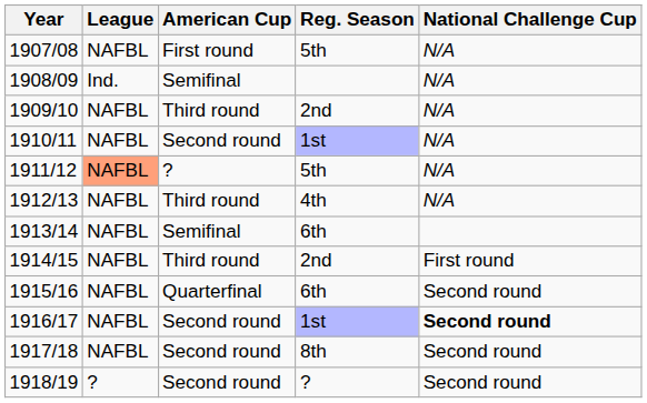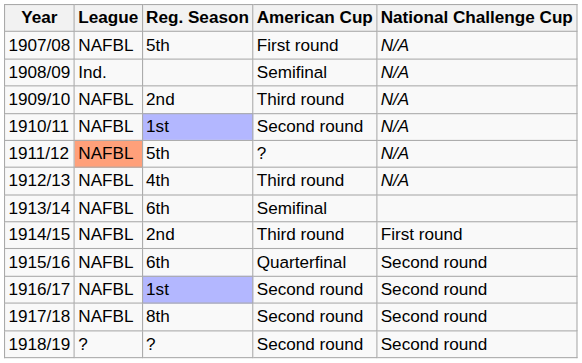 <table class="wikitable">
 <tr>
 <th>Year</th>
 <th>League</th>
+<th>Reg. Season</th>
 <th>American Cup</th>
-<th>Reg. Season</th>
 <th>National Challenge Cup</th>
 </tr>
 <tr>
 <td>1907/08</td>
 <td>NAFBL</td>
+<td>5th</td>
 <td>First round</td>
-<td>5th</td>
 <td><em>N/A</em></td>
 </tr>
 <tr>
 <td>1908/09</td>
 <td>Ind.</td>
+<td></td>
 <td>Semifinal</td>
-<td></td>
 <td><em>N/A</em></td>
 </tr>
 <tr>
 <td>1909/10</td>
 <td>NAFBL</td>
+<td>2nd</td>
 <td>Third round</td>
-<td>2nd</td>
 <td><em>N/A</em></td>
 </tr>
 <tr>
 <td>1910/11</td>
 <td>NAFBL</td>
+<td bgcolor="B3B7FF">1st</td>
 <td>Second round</td>
-<td bgcolor="B3B7FF">1st</td>
 <td><em>N/A</em></td>
 </tr>
 <tr>
 <td>1911/12</td>
 <td style="background: lightsalmon;">NAFBL</td>
+<td>5th</td>
 <td>?</td>
-<td>5th</td>
 <td><em>N/A</em></td>
 </tr>
 <tr>
 <td>1912/13</td>
 <td>NAFBL</td>
+<td>4th</td>
 <td>Third round</td>
-<td>4th</td>
 <td><em>N/A</em></td>
 </tr>
 <tr>
 <td>1913/14</td>
 <td>NAFBL</td>
+<td>6th</td>
 <td>Semifinal</td>
-<td>6th</td>
 <td></td>
 </tr>
 <tr>
 <td>1914/15</td>
 <td>NAFBL</td>
+<td>2nd</td>
 <td>Third round</td>
-<td>2nd</td>
 <td>First round</td>
 </tr>
 <tr>
 <td>1915/16</td>
 <td>NAFBL</td>
+<td>6th</td>
 <td>Quarterfinal</td>
-<td>6th</td>
 <td>Second round</td>
 </tr>
 <tr>
 <td>1916/17</td>
 <td>NAFBL</td>
+<td bgcolor="B3B7FF">1st</td>
 <td>Second round</td>
-<td bgcolor="B3B7FF">1st</td>
-<td><strong>Second round</strong></td>
+<td>Second round</td>
 </tr>
 <tr>
 <td>1917/18</td>
 <td>NAFBL</td>
+<td>8th</td>
 <td>Second round</td>
-<td>8th</td>
 <td>Second round</td>
 </tr>
 <tr>
 <td>1918/19</td>
 <td>?</td>
+<td>?</td>
 <td>Second round</td>
-<td>?</td>
 <td>Second round</td>
 </tr>
 </table>
